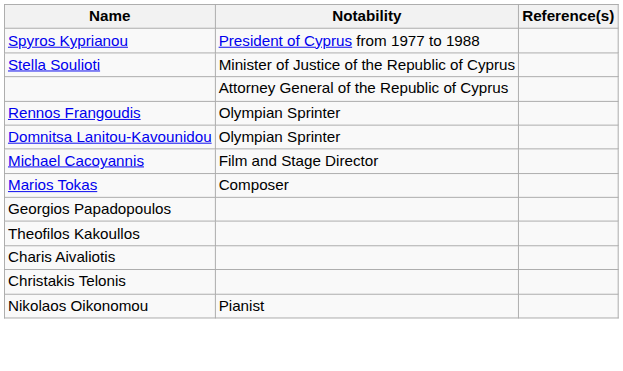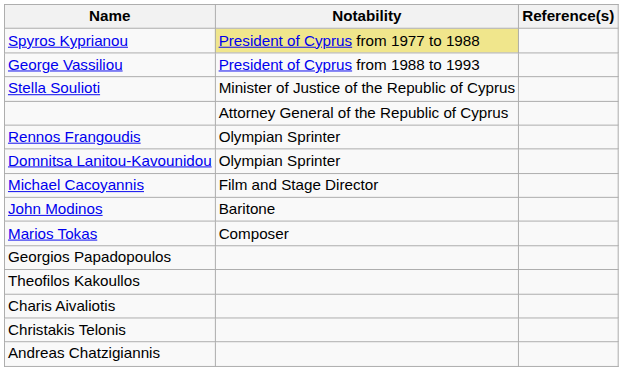 <table class="wikitable">
 <tr>
 <th>Name</th>
 <th>Notability</th>
 <th>Reference(s)</th>
 </tr>
 <tr>
 <td><a href='#'>Spyros Kyprianou</a></td>
-<td><a href='#'>President of Cyprus</a> from 1977 to 1988</td>
+<td style="background: khaki;"><a href='#'>President of Cyprus</a> from 1977 to 1988</td>
+<td></td>
+</tr>
+<tr>
+<td><a href='#'>George Vassiliou</a></td>
+<td><a href='#'>President of Cyprus</a> from 1988 to 1993</td>
 <td></td>
 </tr>
 <tr>
 <td><a href='#'>Stella Soulioti</a></td>
 <td>Minister of Justice of the Republic of Cyprus</td>
 <td></td>
 </tr>
 <tr>
 <td></td>
 <td>Attorney General of the Republic of Cyprus</td>
 <td></td>
 </tr>
 <tr>
 <td><a href='#'>Rennos Frangoudis</a></td>
 <td>Olympian Sprinter</td>
 <td></td>
 </tr>
 <tr>
 <td><a href='#'>Domnitsa Lanitou-Kavounidou</a></td>
 <td>Olympian Sprinter</td>
 <td></td>
 </tr>
 <tr>
 <td><a href='#'>Michael Cacoyannis</a></td>
 <td>Film and Stage Director</td>
 <td></td>
 </tr>
 <tr>
+<td><a href='#'>John Modinos</a></td>
+<td>Baritone</td>
+<td></td>
+</tr>
+<tr>
 <td><a href='#'>Marios Tokas</a></td>
 <td>Composer</td>
 <td></td>
 </tr>
 <tr>
 <td>Georgios Papadopoulos</td>
 <td></td>
 <td></td>
 </tr>
 <tr>
 <td>Theofilos Kakoullos</td>
 <td></td>
 <td></td>
 </tr>
 <tr>
 <td>Charis Aivaliotis</td>
 <td></td>
 <td></td>
 </tr>
 <tr>
 <td>Christakis Telonis</td>
 <td></td>
 <td></td>
 </tr>
 <tr>
-<td>Nikolaos Oikonomou</td>
-<td>Pianist</td>
+<td>Andreas Chatzigiannis</td>
+<td></td>
 <td></td>
 </tr>
 </table>
